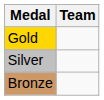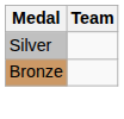 <table class="wikitable">
 <tr>
 <th>Medal</th>
 <th>Team</th>
-</tr>
-<tr>
-<td bgcolor="gold">Gold</td>
-<td></td>
 </tr>
 <tr>
 <td bgcolor="silver">Silver</td>
 <td></td>
 </tr>
 <tr>
 <td bgcolor="cc9966">Bronze</td>
 <td></td>
 </tr>
 </table>
